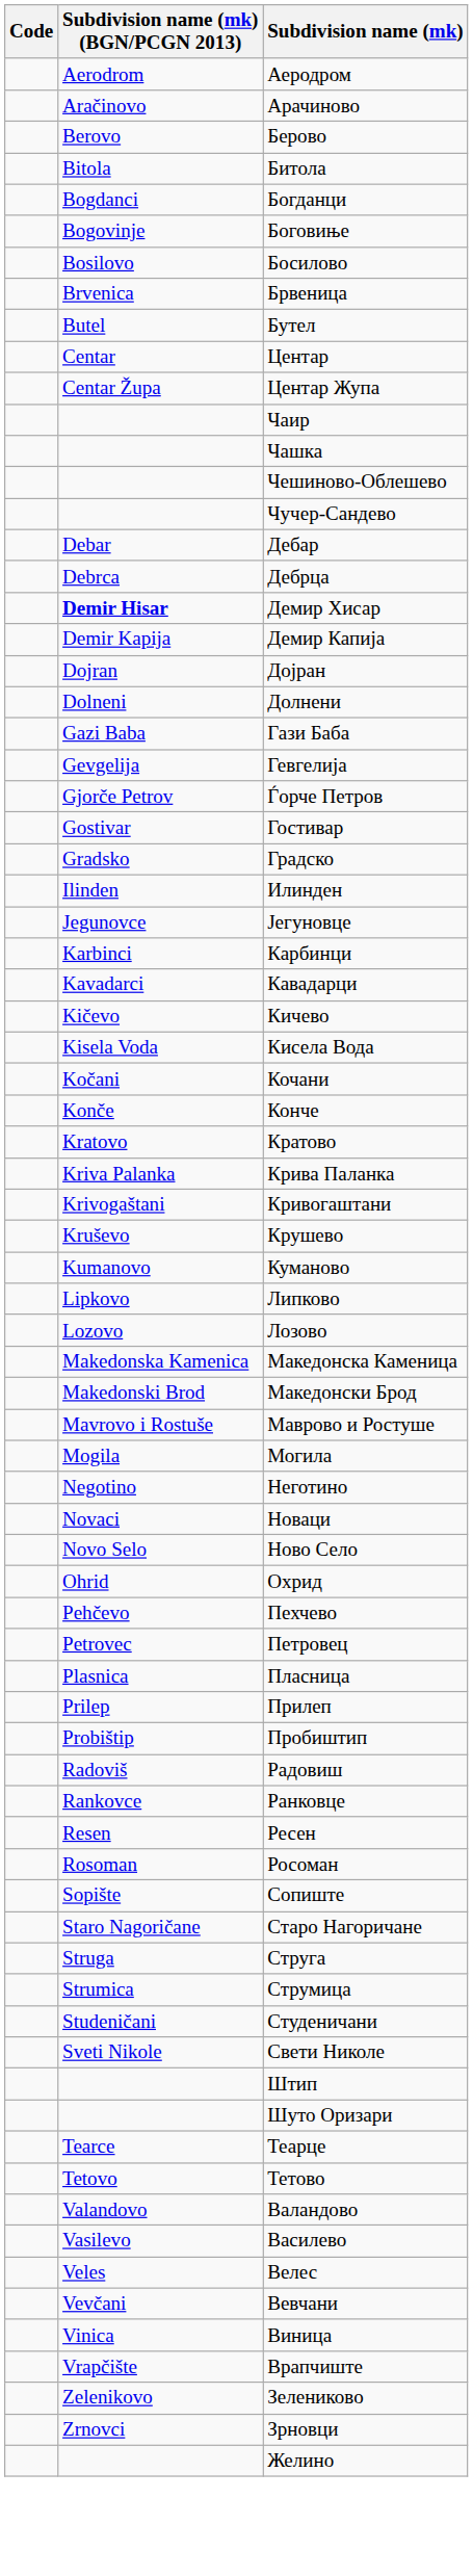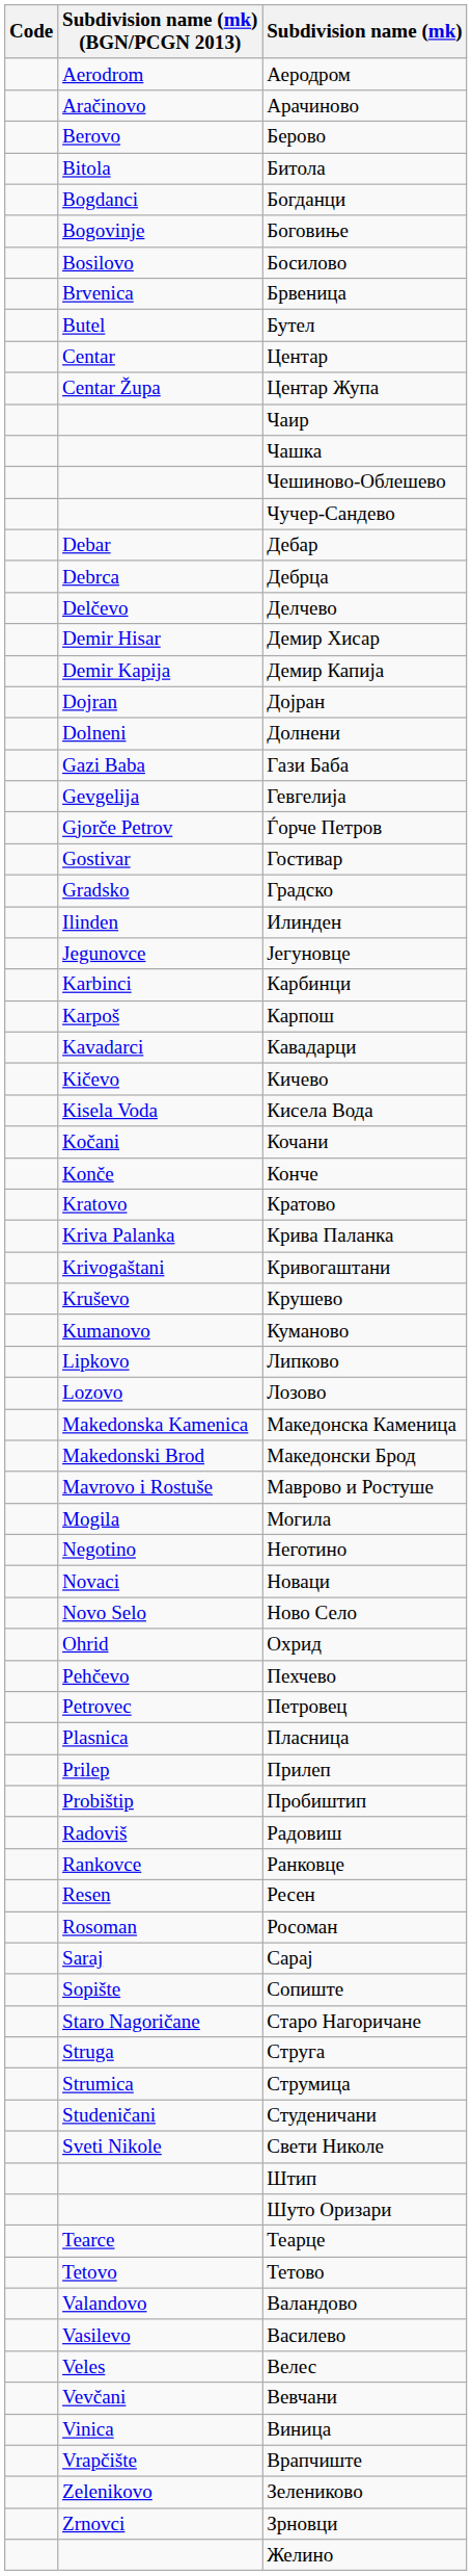 <table class="wikitable sortable">
 <tr>
 <th>Code</th>
 <th>Subdivision name (<a href='#'>mk</a>)<br>(BGN/PCGN 2013)</th>
 <th>Subdivision name (<a href='#'>mk</a>)<br></th>
 </tr>
 <tr>
 <td></td>
 <td><a href='#'>Aerodrom</a></td>
 <td>Аеродром</td>
 </tr>
 <tr>
 <td></td>
 <td><a href='#'>Aračinovo</a></td>
 <td>Арачиново</td>
 </tr>
 <tr>
 <td></td>
 <td><a href='#'>Berovo</a></td>
 <td>Берово</td>
 </tr>
 <tr>
 <td></td>
 <td><a href='#'>Bitola</a></td>
 <td>Битола</td>
 </tr>
 <tr>
 <td></td>
 <td><a href='#'>Bogdanci</a></td>
 <td>Богданци</td>
 </tr>
 <tr>
 <td></td>
 <td><a href='#'>Bogovinje</a></td>
 <td>Боговиње</td>
 </tr>
 <tr>
 <td></td>
 <td><a href='#'>Bosilovo</a></td>
 <td>Босилово</td>
 </tr>
 <tr>
 <td></td>
 <td><a href='#'>Brvenica</a></td>
 <td>Брвеница</td>
 </tr>
 <tr>
 <td></td>
 <td><a href='#'>Butel</a></td>
 <td>Бутел</td>
 </tr>
 <tr>
 <td></td>
 <td><a href='#'>Centar</a></td>
 <td>Центар</td>
 </tr>
 <tr>
 <td></td>
 <td><a href='#'>Centar Župa</a></td>
 <td>Центар Жупа</td>
 </tr>
 <tr>
 <td></td>
 <td></td>
 <td>Чаир</td>
 </tr>
 <tr>
 <td></td>
 <td></td>
 <td>Чашка</td>
 </tr>
 <tr>
 <td></td>
 <td></td>
 <td>Чешиново-Облешево</td>
 </tr>
 <tr>
 <td></td>
 <td></td>
 <td>Чучер-Сандево</td>
 </tr>
 <tr>
 <td></td>
 <td><a href='#'>Debar</a></td>
 <td>Дебар</td>
 </tr>
 <tr>
 <td></td>
 <td><a href='#'>Debrca</a></td>
 <td>Дебрца</td>
 </tr>
 <tr>
 <td></td>
-<td><strong><a href='#'>Demir Hisar</a></strong></td>
+<td><a href='#'>Delčevo</a></td>
+<td>Делчево</td>
+</tr>
+<tr>
+<td></td>
+<td><a href='#'>Demir Hisar</a></td>
 <td>Демир Хисар</td>
 </tr>
 <tr>
 <td></td>
 <td><a href='#'>Demir Kapija</a></td>
 <td>Демир Капија</td>
 </tr>
 <tr>
 <td></td>
 <td><a href='#'>Dojran</a></td>
 <td>Дојран</td>
 </tr>
 <tr>
 <td></td>
 <td><a href='#'>Dolneni</a></td>
 <td>Долнени</td>
 </tr>
 <tr>
 <td></td>
 <td><a href='#'>Gazi Baba</a></td>
 <td>Гази Баба</td>
 </tr>
 <tr>
 <td></td>
 <td><a href='#'>Gevgelija</a></td>
 <td>Гевгелија</td>
 </tr>
 <tr>
 <td></td>
 <td><a href='#'>Gjorče Petrov</a></td>
 <td>Ѓорче Петров</td>
 </tr>
 <tr>
 <td></td>
 <td><a href='#'>Gostivar</a></td>
 <td>Гостивар</td>
 </tr>
 <tr>
 <td></td>
 <td><a href='#'>Gradsko</a></td>
 <td>Градско</td>
 </tr>
 <tr>
 <td></td>
 <td><a href='#'>Ilinden</a></td>
 <td>Илинден</td>
 </tr>
 <tr>
 <td></td>
 <td><a href='#'>Jegunovce</a></td>
 <td>Јегуновце</td>
 </tr>
 <tr>
 <td></td>
 <td><a href='#'>Karbinci</a></td>
 <td>Карбинци</td>
+</tr>
+<tr>
+<td></td>
+<td><a href='#'>Karpoš</a></td>
+<td>Карпош</td>
 </tr>
 <tr>
 <td></td>
 <td><a href='#'>Kavadarci</a></td>
 <td>Кавадарци</td>
 </tr>
 <tr>
 <td></td>
 <td><a href='#'>Kičevo</a></td>
 <td>Кичево</td>
 </tr>
 <tr>
 <td></td>
 <td><a href='#'>Kisela Voda</a></td>
 <td>Кисела Вода</td>
 </tr>
 <tr>
 <td></td>
 <td><a href='#'>Kočani</a></td>
 <td>Кочани</td>
 </tr>
 <tr>
 <td></td>
 <td><a href='#'>Konče</a></td>
 <td>Конче</td>
 </tr>
 <tr>
 <td></td>
 <td><a href='#'>Kratovo</a></td>
 <td>Кратово</td>
 </tr>
 <tr>
 <td></td>
 <td><a href='#'>Kriva Palanka</a></td>
 <td>Крива Паланка</td>
 </tr>
 <tr>
 <td></td>
 <td><a href='#'>Krivogaštani</a></td>
 <td>Кривогаштани</td>
 </tr>
 <tr>
 <td></td>
 <td><a href='#'>Kruševo</a></td>
 <td>Крушево</td>
 </tr>
 <tr>
 <td></td>
 <td><a href='#'>Kumanovo</a></td>
 <td>Куманово</td>
 </tr>
 <tr>
 <td></td>
 <td><a href='#'>Lipkovo</a></td>
 <td>Липково</td>
 </tr>
 <tr>
 <td></td>
 <td><a href='#'>Lozovo</a></td>
 <td>Лозово</td>
 </tr>
 <tr>
 <td></td>
 <td><a href='#'>Makedonska Kamenica</a></td>
 <td>Македонска Каменица</td>
 </tr>
 <tr>
 <td></td>
 <td><a href='#'>Makedonski Brod</a></td>
 <td>Македонски Брод</td>
 </tr>
 <tr>
 <td></td>
 <td><a href='#'>Mavrovo i Rostuše</a></td>
 <td>Маврово и Ростуше</td>
 </tr>
 <tr>
 <td></td>
 <td><a href='#'>Mogila</a></td>
 <td>Могила</td>
 </tr>
 <tr>
 <td></td>
 <td><a href='#'>Negotino</a></td>
 <td>Неготино</td>
 </tr>
 <tr>
 <td></td>
 <td><a href='#'>Novaci</a></td>
 <td>Новаци</td>
 </tr>
 <tr>
 <td></td>
 <td><a href='#'>Novo Selo</a></td>
 <td>Ново Село</td>
 </tr>
 <tr>
 <td></td>
 <td><a href='#'>Ohrid</a></td>
 <td>Охрид</td>
 </tr>
 <tr>
 <td></td>
 <td><a href='#'>Pehčevo</a></td>
 <td>Пехчево</td>
 </tr>
 <tr>
 <td></td>
 <td><a href='#'>Petrovec</a></td>
 <td>Петровец</td>
 </tr>
 <tr>
 <td></td>
 <td><a href='#'>Plasnica</a></td>
 <td>Пласница</td>
 </tr>
 <tr>
 <td></td>
 <td><a href='#'>Prilep</a></td>
 <td>Прилеп</td>
 </tr>
 <tr>
 <td></td>
 <td><a href='#'>Probištip</a></td>
 <td>Пробиштип</td>
 </tr>
 <tr>
 <td></td>
 <td><a href='#'>Radoviš</a></td>
 <td>Радовиш</td>
 </tr>
 <tr>
 <td></td>
 <td><a href='#'>Rankovce</a></td>
 <td>Ранковце</td>
 </tr>
 <tr>
 <td></td>
 <td><a href='#'>Resen</a></td>
 <td>Ресен</td>
 </tr>
 <tr>
 <td></td>
 <td><a href='#'>Rosoman</a></td>
 <td>Росоман</td>
 </tr>
 <tr>
 <td></td>
+<td><a href='#'>Saraj</a></td>
+<td>Сарај</td>
+</tr>
+<tr>
+<td></td>
 <td><a href='#'>Sopište</a></td>
 <td>Сопиште</td>
 </tr>
 <tr>
 <td></td>
 <td><a href='#'>Staro Nagoričane</a></td>
 <td>Старо Нагоричане</td>
 </tr>
 <tr>
 <td></td>
 <td><a href='#'>Struga</a></td>
 <td>Струга</td>
 </tr>
 <tr>
 <td></td>
 <td><a href='#'>Strumica</a></td>
 <td>Струмица</td>
 </tr>
 <tr>
 <td></td>
 <td><a href='#'>Studeničani</a></td>
 <td>Студеничани</td>
 </tr>
 <tr>
 <td></td>
 <td><a href='#'>Sveti Nikole</a></td>
 <td>Свети Николе</td>
 </tr>
 <tr>
 <td></td>
 <td></td>
 <td>Штип</td>
 </tr>
 <tr>
 <td></td>
 <td></td>
 <td>Шуто Оризари</td>
 </tr>
 <tr>
 <td></td>
 <td><a href='#'>Tearce</a></td>
 <td>Теарце</td>
 </tr>
 <tr>
 <td></td>
 <td><a href='#'>Tetovo</a></td>
 <td>Тетово</td>
 </tr>
 <tr>
 <td></td>
 <td><a href='#'>Valandovo</a></td>
 <td>Валандово</td>
 </tr>
 <tr>
 <td></td>
 <td><a href='#'>Vasilevo</a></td>
 <td>Василево</td>
 </tr>
 <tr>
 <td></td>
 <td><a href='#'>Veles</a></td>
 <td>Велес</td>
 </tr>
 <tr>
 <td></td>
 <td><a href='#'>Vevčani</a></td>
 <td>Вевчани</td>
 </tr>
 <tr>
 <td></td>
 <td><a href='#'>Vinica</a></td>
 <td>Виница</td>
 </tr>
 <tr>
 <td></td>
 <td><a href='#'>Vrapčište</a></td>
 <td>Врапчиште</td>
 </tr>
 <tr>
 <td></td>
 <td><a href='#'>Zelenikovo</a></td>
 <td>Зелениково</td>
 </tr>
 <tr>
 <td></td>
 <td><a href='#'>Zrnovci</a></td>
 <td>Зрновци</td>
 </tr>
 <tr>
 <td></td>
 <td></td>
 <td>Желино</td>
 </tr>
 </table>
